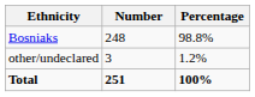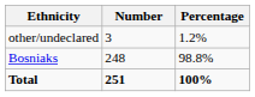 <table class="wikitable">
 <tr>
 <th width="100px">Ethnicity</th>
 <th width="80px">Number</th>
 <th width="80px">Percentage</th>
 </tr>
 <tr>
+<td>other/undeclared</td>
+<td>3</td>
+<td>1.2%</td>
+</tr>
+<tr>
 <td><a href='#'>Bosniaks</a></td>
 <td>248</td>
 <td>98.8%</td>
-</tr>
-<tr>
-<td>other/undeclared</td>
-<td>3</td>
-<td>1.2%</td>
 </tr>
 <tr>
 <td><strong>Total</strong></td>
 <td><strong>251</strong></td>
 <td><strong>100%</strong></td>
 </tr>
 </table>
